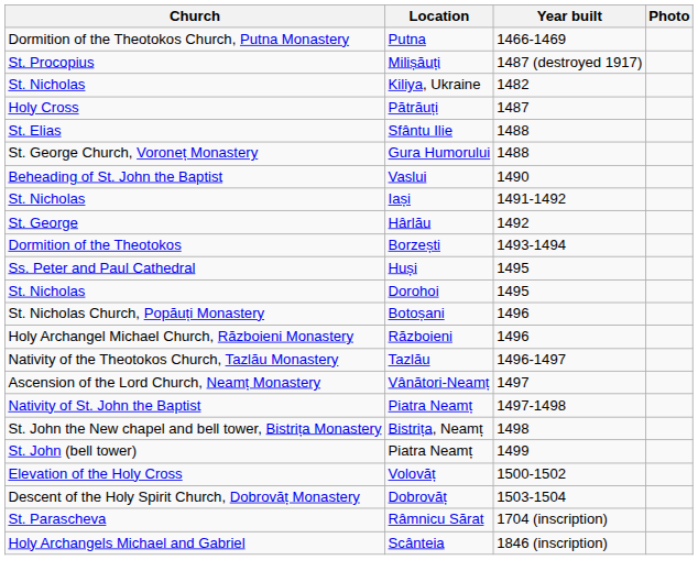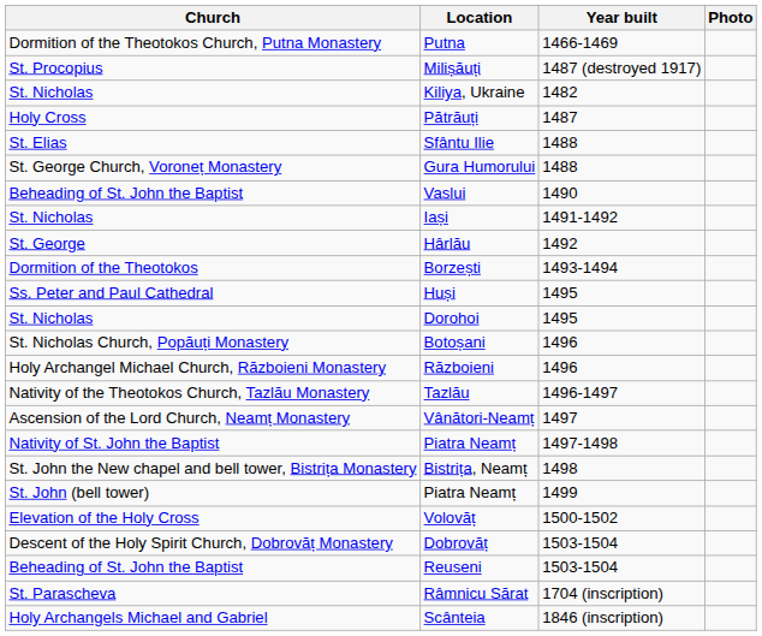 <table class="wikitable">
 <tr>
 <th>Church</th>
 <th>Location</th>
 <th>Year built</th>
 <th>Photo</th>
 </tr>
 <tr>
 <td>Dormition of the Theotokos Church, <a href='#'>Putna Monastery</a></td>
 <td><a href='#'>Putna</a></td>
 <td>1466-1469</td>
 <td></td>
 </tr>
 <tr>
 <td><a href='#'>St. Procopius</a></td>
 <td><a href='#'>Milișăuți</a></td>
 <td>1487 (destroyed 1917)</td>
 <td></td>
 </tr>
 <tr>
 <td><a href='#'>St. Nicholas</a></td>
 <td><a href='#'>Kiliya</a>, Ukraine</td>
 <td>1482</td>
 <td></td>
 </tr>
 <tr>
 <td><a href='#'>Holy Cross</a></td>
 <td><a href='#'>Pătrăuți</a></td>
 <td>1487</td>
 <td></td>
 </tr>
 <tr>
 <td><a href='#'>St. Elias</a></td>
 <td><a href='#'>Sfântu Ilie</a></td>
 <td>1488</td>
 <td></td>
 </tr>
 <tr>
 <td>St. George Church, <a href='#'>Voroneț Monastery</a></td>
 <td><a href='#'>Gura Humorului</a></td>
 <td>1488</td>
 <td></td>
 </tr>
 <tr>
 <td><a href='#'>Beheading of St. John the Baptist</a></td>
 <td><a href='#'>Vaslui</a></td>
 <td>1490</td>
 <td></td>
 </tr>
 <tr>
 <td><a href='#'>St. Nicholas</a></td>
 <td><a href='#'>Iași</a></td>
 <td>1491-1492</td>
 <td></td>
 </tr>
 <tr>
 <td><a href='#'>St. George</a></td>
 <td><a href='#'>Hârlău</a></td>
 <td>1492</td>
 <td></td>
 </tr>
 <tr>
 <td><a href='#'>Dormition of the Theotokos</a></td>
 <td><a href='#'>Borzești</a></td>
 <td>1493-1494</td>
 <td></td>
 </tr>
 <tr>
 <td><a href='#'>Ss. Peter and Paul Cathedral</a></td>
 <td><a href='#'>Huși</a></td>
 <td>1495</td>
 <td></td>
 </tr>
 <tr>
 <td><a href='#'>St. Nicholas</a></td>
 <td><a href='#'>Dorohoi</a></td>
 <td>1495</td>
 <td></td>
 </tr>
 <tr>
 <td>St. Nicholas Church, <a href='#'>Popăuți Monastery</a></td>
 <td><a href='#'>Botoșani</a></td>
 <td>1496</td>
 <td></td>
 </tr>
 <tr>
 <td>Holy Archangel Michael Church, <a href='#'>Războieni Monastery</a></td>
 <td><a href='#'>Războieni</a></td>
 <td>1496</td>
 <td></td>
 </tr>
 <tr>
 <td>Nativity of the Theotokos Church, <a href='#'>Tazlău Monastery</a></td>
 <td><a href='#'>Tazlău</a></td>
 <td>1496-1497</td>
 <td></td>
 </tr>
 <tr>
 <td>Ascension of the Lord Church, <a href='#'>Neamț Monastery</a></td>
 <td><a href='#'>Vânători-Neamț</a></td>
 <td>1497</td>
 <td></td>
 </tr>
 <tr>
 <td><a href='#'>Nativity of St. John the Baptist</a></td>
 <td><a href='#'>Piatra Neamț</a></td>
 <td>1497-1498</td>
 <td></td>
 </tr>
 <tr>
 <td>St. John the New chapel and bell tower, <a href='#'>Bistrița Monastery</a></td>
 <td><a href='#'>Bistrița</a>, Neamț</td>
 <td>1498</td>
 <td></td>
 </tr>
 <tr>
 <td><a href='#'>St. John</a> (bell tower)</td>
 <td>Piatra Neamț</td>
 <td>1499</td>
 <td></td>
 </tr>
 <tr>
 <td><a href='#'>Elevation of the Holy Cross</a></td>
 <td><a href='#'>Volovăț</a></td>
 <td>1500-1502</td>
 <td></td>
 </tr>
 <tr>
 <td>Descent of the Holy Spirit Church, <a href='#'>Dobrovăț Monastery</a></td>
 <td><a href='#'>Dobrovăț</a></td>
 <td>1503-1504</td>
 <td></td>
 </tr>
 <tr>
+<td><a href='#'>Beheading of St. John the Baptist</a></td>
+<td><a href='#'>Reuseni</a></td>
+<td>1503-1504</td>
+<td></td>
+</tr>
+<tr>
 <td><a href='#'>St. Parascheva</a></td>
 <td><a href='#'>Râmnicu Sărat</a></td>
 <td>1704 (inscription)</td>
 <td></td>
 </tr>
 <tr>
 <td><a href='#'>Holy Archangels Michael and Gabriel</a></td>
 <td><a href='#'>Scânteia</a></td>
 <td>1846 (inscription)</td>
 <td></td>
 </tr>
 </table>
